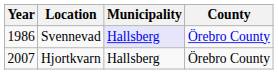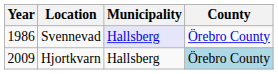 <table class="wikitable">
 <tr>
 <th>Year</th>
 <th>Location</th>
 <th>Municipality</th>
 <th>County</th>
 </tr>
 <tr>
 <td>1986</td>
 <td>Svennevad</td>
 <td style="background: lavender;"><a href='#'>Hallsberg</a></td>
 <td><a href='#'>Örebro County</a></td>
 </tr>
 <tr>
-<td>2007</td>
+<td>2009</td>
 <td>Hjortkvarn</td>
 <td>Hallsberg</td>
-<td>Örebro County</td>
+<td style="background: lightblue;">Örebro County</td>
 </tr>
 </table>
